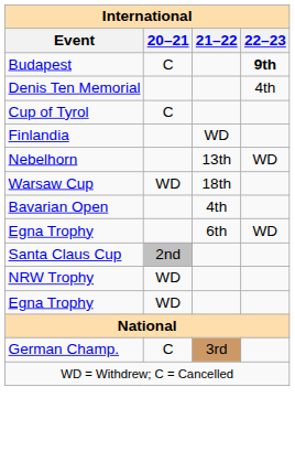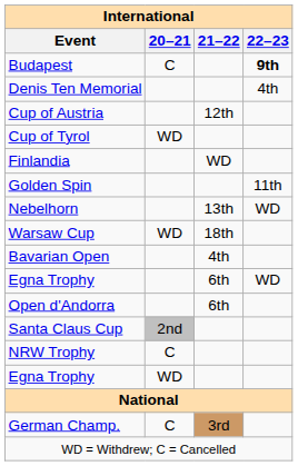 <table class="wikitable" style="text-align:center">
 <tr>
 <th style="background-color: #ffdead; " colspan=4 align=center>International</th>
 </tr>
 <tr>
 <th>Event</th>
 <th><a href='#'>20–21</a></th>
 <th><a href='#'>21–22</a></th>
 <th><a href='#'>22–23</a></th>
 </tr>
 <tr>
 <td align=left> <a href='#'>Budapest</a></td>
 <td>C</td>
 <td></td>
 <td><strong>9th</strong></td>
 </tr>
 <tr>
 <td align=left> <a href='#'>Denis Ten Memorial</a></td>
 <td></td>
 <td></td>
 <td>4th</td>
 </tr>
 <tr>
+<td align=left> <a href='#'>Cup of Austria</a></td>
+<td></td>
+<td>12th</td>
+<td></td>
+</tr>
+<tr>
 <td align=left> <a href='#'>Cup of Tyrol</a></td>
-<td>C</td>
+<td>WD</td>
 <td></td>
 <td></td>
 </tr>
 <tr>
 <td align=left> <a href='#'>Finlandia</a></td>
 <td></td>
 <td>WD</td>
 <td></td>
+</tr>
+<tr>
+<td align=left> <a href='#'>Golden Spin</a></td>
+<td></td>
+<td></td>
+<td>11th</td>
 </tr>
 <tr>
 <td align=left> <a href='#'>Nebelhorn</a></td>
 <td></td>
 <td>13th</td>
 <td>WD</td>
 </tr>
 <tr>
 <td align=left> <a href='#'>Warsaw Cup</a></td>
 <td>WD</td>
 <td>18th</td>
 <td></td>
 </tr>
 <tr>
 <td align=left><a href='#'>Bavarian Open</a></td>
 <td></td>
 <td>4th</td>
 <td></td>
 </tr>
 <tr>
 <td align=left><a href='#'>Egna Trophy</a></td>
 <td></td>
 <td>6th</td>
 <td>WD</td>
 </tr>
 <tr>
+<td align=left><a href='#'>Open d'Andorra</a></td>
+<td></td>
+<td>6th</td>
+<td></td>
+</tr>
+<tr>
 <td align=left><a href='#'>Santa Claus Cup</a></td>
 <td bgcolor=silver>2nd</td>
 <td></td>
 <td></td>
 </tr>
 <tr>
 <td align=left><a href='#'>NRW Trophy</a></td>
-<td>WD</td>
+<td>C</td>
 <td></td>
 <td></td>
 </tr>
 <tr>
 <td align=left><a href='#'>Egna Trophy</a></td>
 <td>WD</td>
 <td></td>
 <td></td>
 </tr>
 <tr>
 <th style="background-color: #ffdead; " colspan=4 align=center>National</th>
 </tr>
 <tr>
 <td align=left><a href='#'>German Champ.</a></td>
 <td>C</td>
 <td bgcolor=cc9966>3rd</td>
 <td></td>
 </tr>
 <tr>
 <td colspan=4 align=center><small> WD = Withdrew; C = Cancelled</small></td>
 </tr>
 </table>
